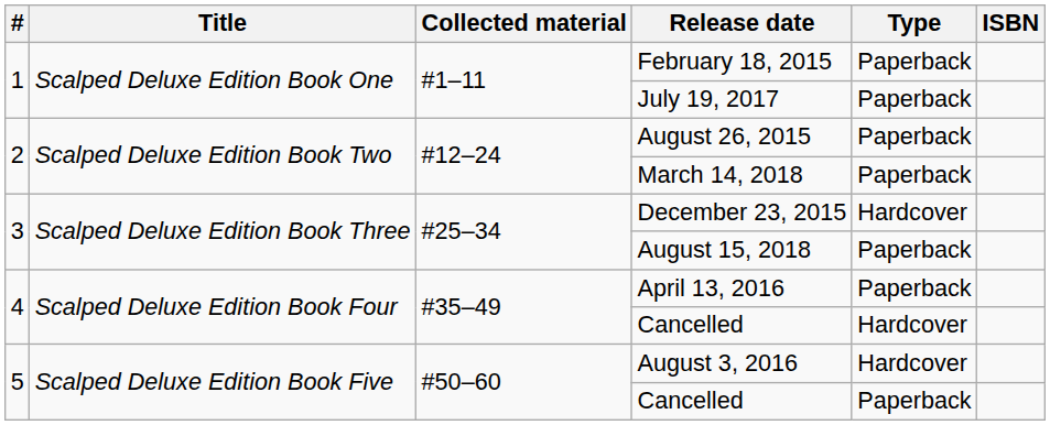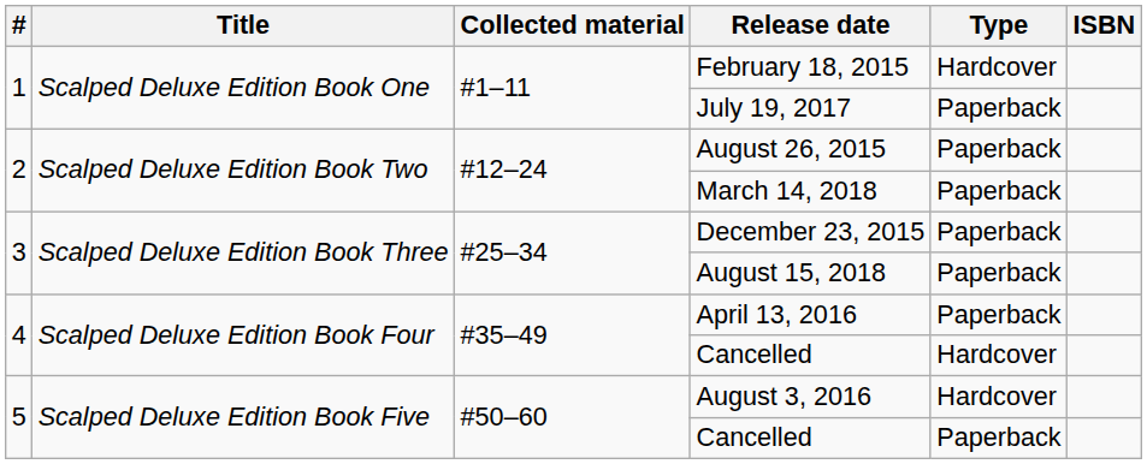 <table class="wikitable">
 <tr>
 <th>#</th>
 <th>Title</th>
 <th>Collected material</th>
 <th>Release date</th>
 <th>Type</th>
 <th>ISBN</th>
 </tr>
 <tr>
 <td rowspan=2>1</td>
 <td rowspan=2><em>Scalped Deluxe Edition Book One</em></td>
 <td rowspan=2>#1–11</td>
 <td>February 18, 2015</td>
-<td>Paperback</td>
+<td>Hardcover</td>
 <td></td>
 </tr>
 <tr>
 <td>July 19, 2017</td>
 <td>Paperback</td>
 <td></td>
 </tr>
 <tr>
 <td rowspan=2>2</td>
 <td rowspan=2><em>Scalped Deluxe Edition Book Two</em></td>
 <td rowspan=2>#12–24</td>
 <td>August 26, 2015</td>
 <td>Paperback</td>
 <td></td>
 </tr>
 <tr>
 <td>March 14, 2018</td>
 <td>Paperback</td>
 <td></td>
 </tr>
 <tr>
 <td rowspan=2>3</td>
 <td rowspan=2><em>Scalped Deluxe Edition Book Three</em></td>
 <td rowspan=2>#25–34</td>
 <td>December 23, 2015</td>
-<td>Hardcover</td>
+<td>Paperback</td>
 <td></td>
 </tr>
 <tr>
 <td>August 15, 2018</td>
 <td>Paperback</td>
 <td></td>
 </tr>
 <tr>
 <td rowspan=2>4</td>
 <td rowspan=2><em>Scalped Deluxe Edition Book Four</em></td>
 <td rowspan=2>#35–49</td>
 <td>April 13, 2016</td>
 <td>Paperback</td>
 <td></td>
 </tr>
 <tr>
 <td>Cancelled</td>
 <td>Hardcover</td>
 <td></td>
 </tr>
 <tr>
 <td rowspan=2>5</td>
 <td rowspan=2><em>Scalped Deluxe Edition Book Five</em></td>
 <td rowspan=2>#50–60</td>
 <td>August 3, 2016</td>
 <td>Hardcover</td>
 <td></td>
 </tr>
 <tr>
 <td>Cancelled</td>
 <td>Paperback</td>
 <td></td>
 </tr>
 </table>
